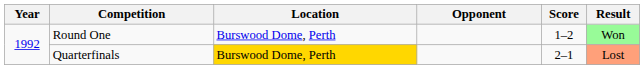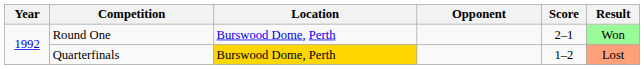 <table class="wikitable">
 <tr>
 <th width="50">Year</th>
 <th width="200">Competition</th>
 <th width="250">Location</th>
 <th width="150">Opponent</th>
 <th width="50">Score</th>
 <th width="60">Result</th>
 </tr>
 <tr>
 <td align="center" rowspan="2"><a href='#'>1992</a></td>
 <td>Round One</td>
 <td><a href='#'>Burswood Dome</a>, <a href='#'>Perth</a></td>
 <td></td>
-<td align="center">1–2</td>
+<td align="center">2–1</td>
 <td align="center" bgcolor="#98FB98">Won</td>
 </tr>
 <tr>
 <td>Quarterfinals</td>
 <td style="background: gold;">Burswood Dome, Perth</td>
 <td></td>
-<td align="center">2–1</td>
+<td align="center">1–2</td>
 <td align="center" bgcolor="#FFA07A">Lost</td>
 </tr>
 </table>
